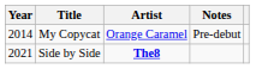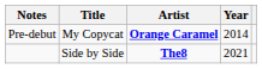 <table class="wikitable sortable plainrowheaders" style="text-align:center;">
 <tr>
-<th scope="col">Year</th>
+<th scope="col">Notes</th>
 <th scope="col">Title</th>
 <th scope="col">Artist</th>
-<th scope="col">Notes</th>
+<th scope="col">Year</th>
 <th scope="col"></th>
 </tr>
 <tr>
+<td>Pre-debut</td>
+<td>My Copycat</td>
+<td><strong><a href='#'>Orange Caramel</a></strong></td>
 <td>2014</td>
-<td>My Copycat</td>
-<td><a href='#'>Orange Caramel</a></td>
-<td>Pre-debut</td>
 <td></td>
 </tr>
 <tr>
-<td>2021</td>
+<td></td>
 <td>Side by Side</td>
 <td><strong><a href='#'>The8</a></strong></td>
-<td></td>
+<td>2021</td>
 <td></td>
 </tr>
 </table>
